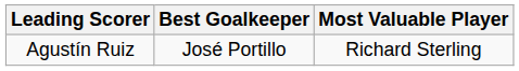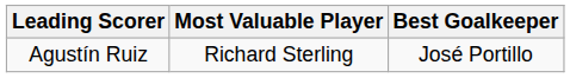 <table class="wikitable" style="margin:0 auto">
 <tr>
 <th>Leading Scorer</th>
+<th>Most Valuable Player</th>
 <th>Best Goalkeeper</th>
-<th>Most Valuable Player</th>
 </tr>
 <tr>
 <td align=center> Agustín Ruiz</td>
+<td align=center> Richard Sterling</td>
 <td align=center> José Portillo</td>
-<td align=center> Richard Sterling</td>
 </tr>
 </table>
